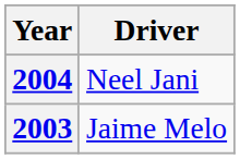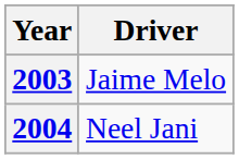 <table class="wikitable" style="font-size: 95%;">
 <tr>
 <th>Year</th>
 <th>Driver</th>
 </tr>
 <tr>
+<th><a href='#'>2003</a></th>
+<td> <a href='#'>Jaime Melo</a></td>
+</tr>
+<tr>
 <th><a href='#'>2004</a></th>
 <td> <a href='#'>Neel Jani</a></td>
 </tr>
-<tr>
-<th><a href='#'>2003</a></th>
-<td> <a href='#'>Jaime Melo</a></td>
-</tr>
 </table>
